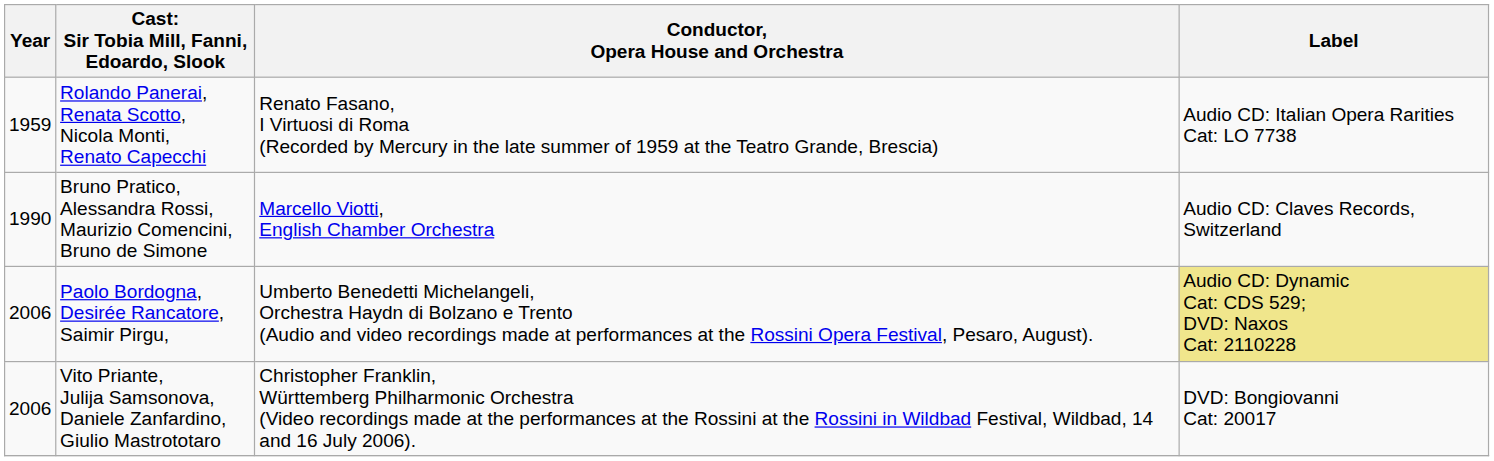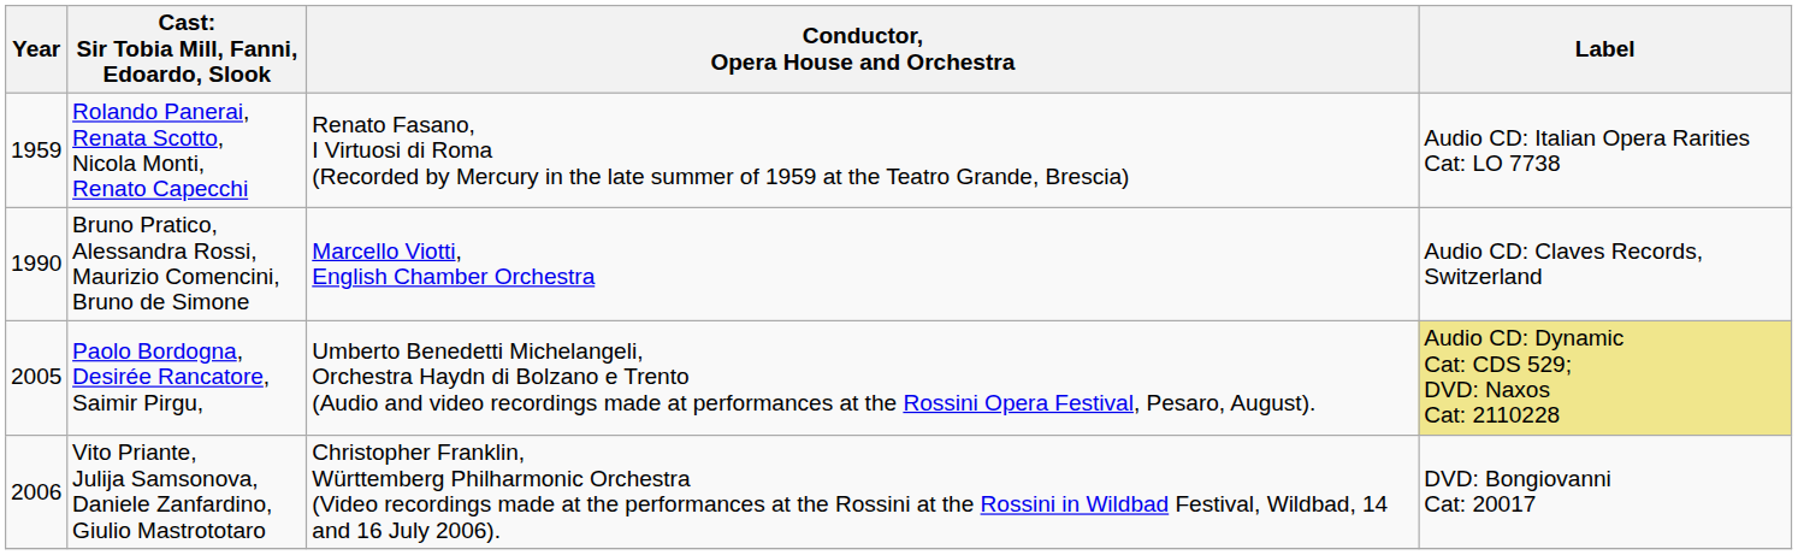 <table class="wikitable">
 <tr>
 <th>Year</th>
 <th width="160">Cast:<br>Sir Tobia Mill, Fanni,  Edoardo,  Slook</th>
 <th>Conductor,<br>Opera House and Orchestra</th>
 <th>Label </th>
 </tr>
 <tr>
 <td>1959</td>
 <td><a href='#'>Rolando Panerai</a>,<br><a href='#'>Renata Scotto</a>,<br> Nicola Monti, <br> <a href='#'>Renato Capecchi</a></td>
 <td>Renato Fasano,<br>I Virtuosi di Roma<br>(Recorded by Mercury in the late summer of 1959 at the Teatro Grande, Brescia)</td>
 <td>Audio CD:  Italian Opera Rarities<br>Cat: LO 7738</td>
 </tr>
 <tr>
 <td>1990</td>
 <td>Bruno Pratico,<br>Alessandra Rossi,<br>Maurizio Comencini,<br>Bruno de Simone</td>
 <td><a href='#'>Marcello Viotti</a>,<br><a href='#'>English Chamber Orchestra</a></td>
 <td>Audio CD: Claves Records, Switzerland</td>
 </tr>
 <tr>
-<td>2006</td>
+<td>2005</td>
 <td><a href='#'>Paolo Bordogna</a>,<br><a href='#'>Desirée Rancatore</a>,<br>Saimir Pirgu,<br></td>
 <td>Umberto Benedetti Michelangeli,<br>Orchestra Haydn di Bolzano e Trento<br>(Audio and video recordings made at performances at the <a href='#'>Rossini Opera Festival</a>, Pesaro, August).</td>
 <td style="background: khaki;">Audio CD: Dynamic<br>Cat: CDS 529;<br>DVD: Naxos<br>Cat: 2110228</td>
 </tr>
 <tr>
 <td>2006</td>
 <td>Vito Priante,<br>Julija Samsonova,<br>Daniele Zanfardino,<br>Giulio Mastrototaro</td>
 <td>Christopher Franklin,<br>Württemberg Philharmonic Orchestra<br>(Video recordings made at the performances at the Rossini at the <a href='#'>Rossini in Wildbad</a> Festival, Wildbad, 14 and 16 July 2006).</td>
 <td>DVD: Bongiovanni <br>Cat: 20017</td>
 </tr>
 <tr>
 </tr>
 </table>
